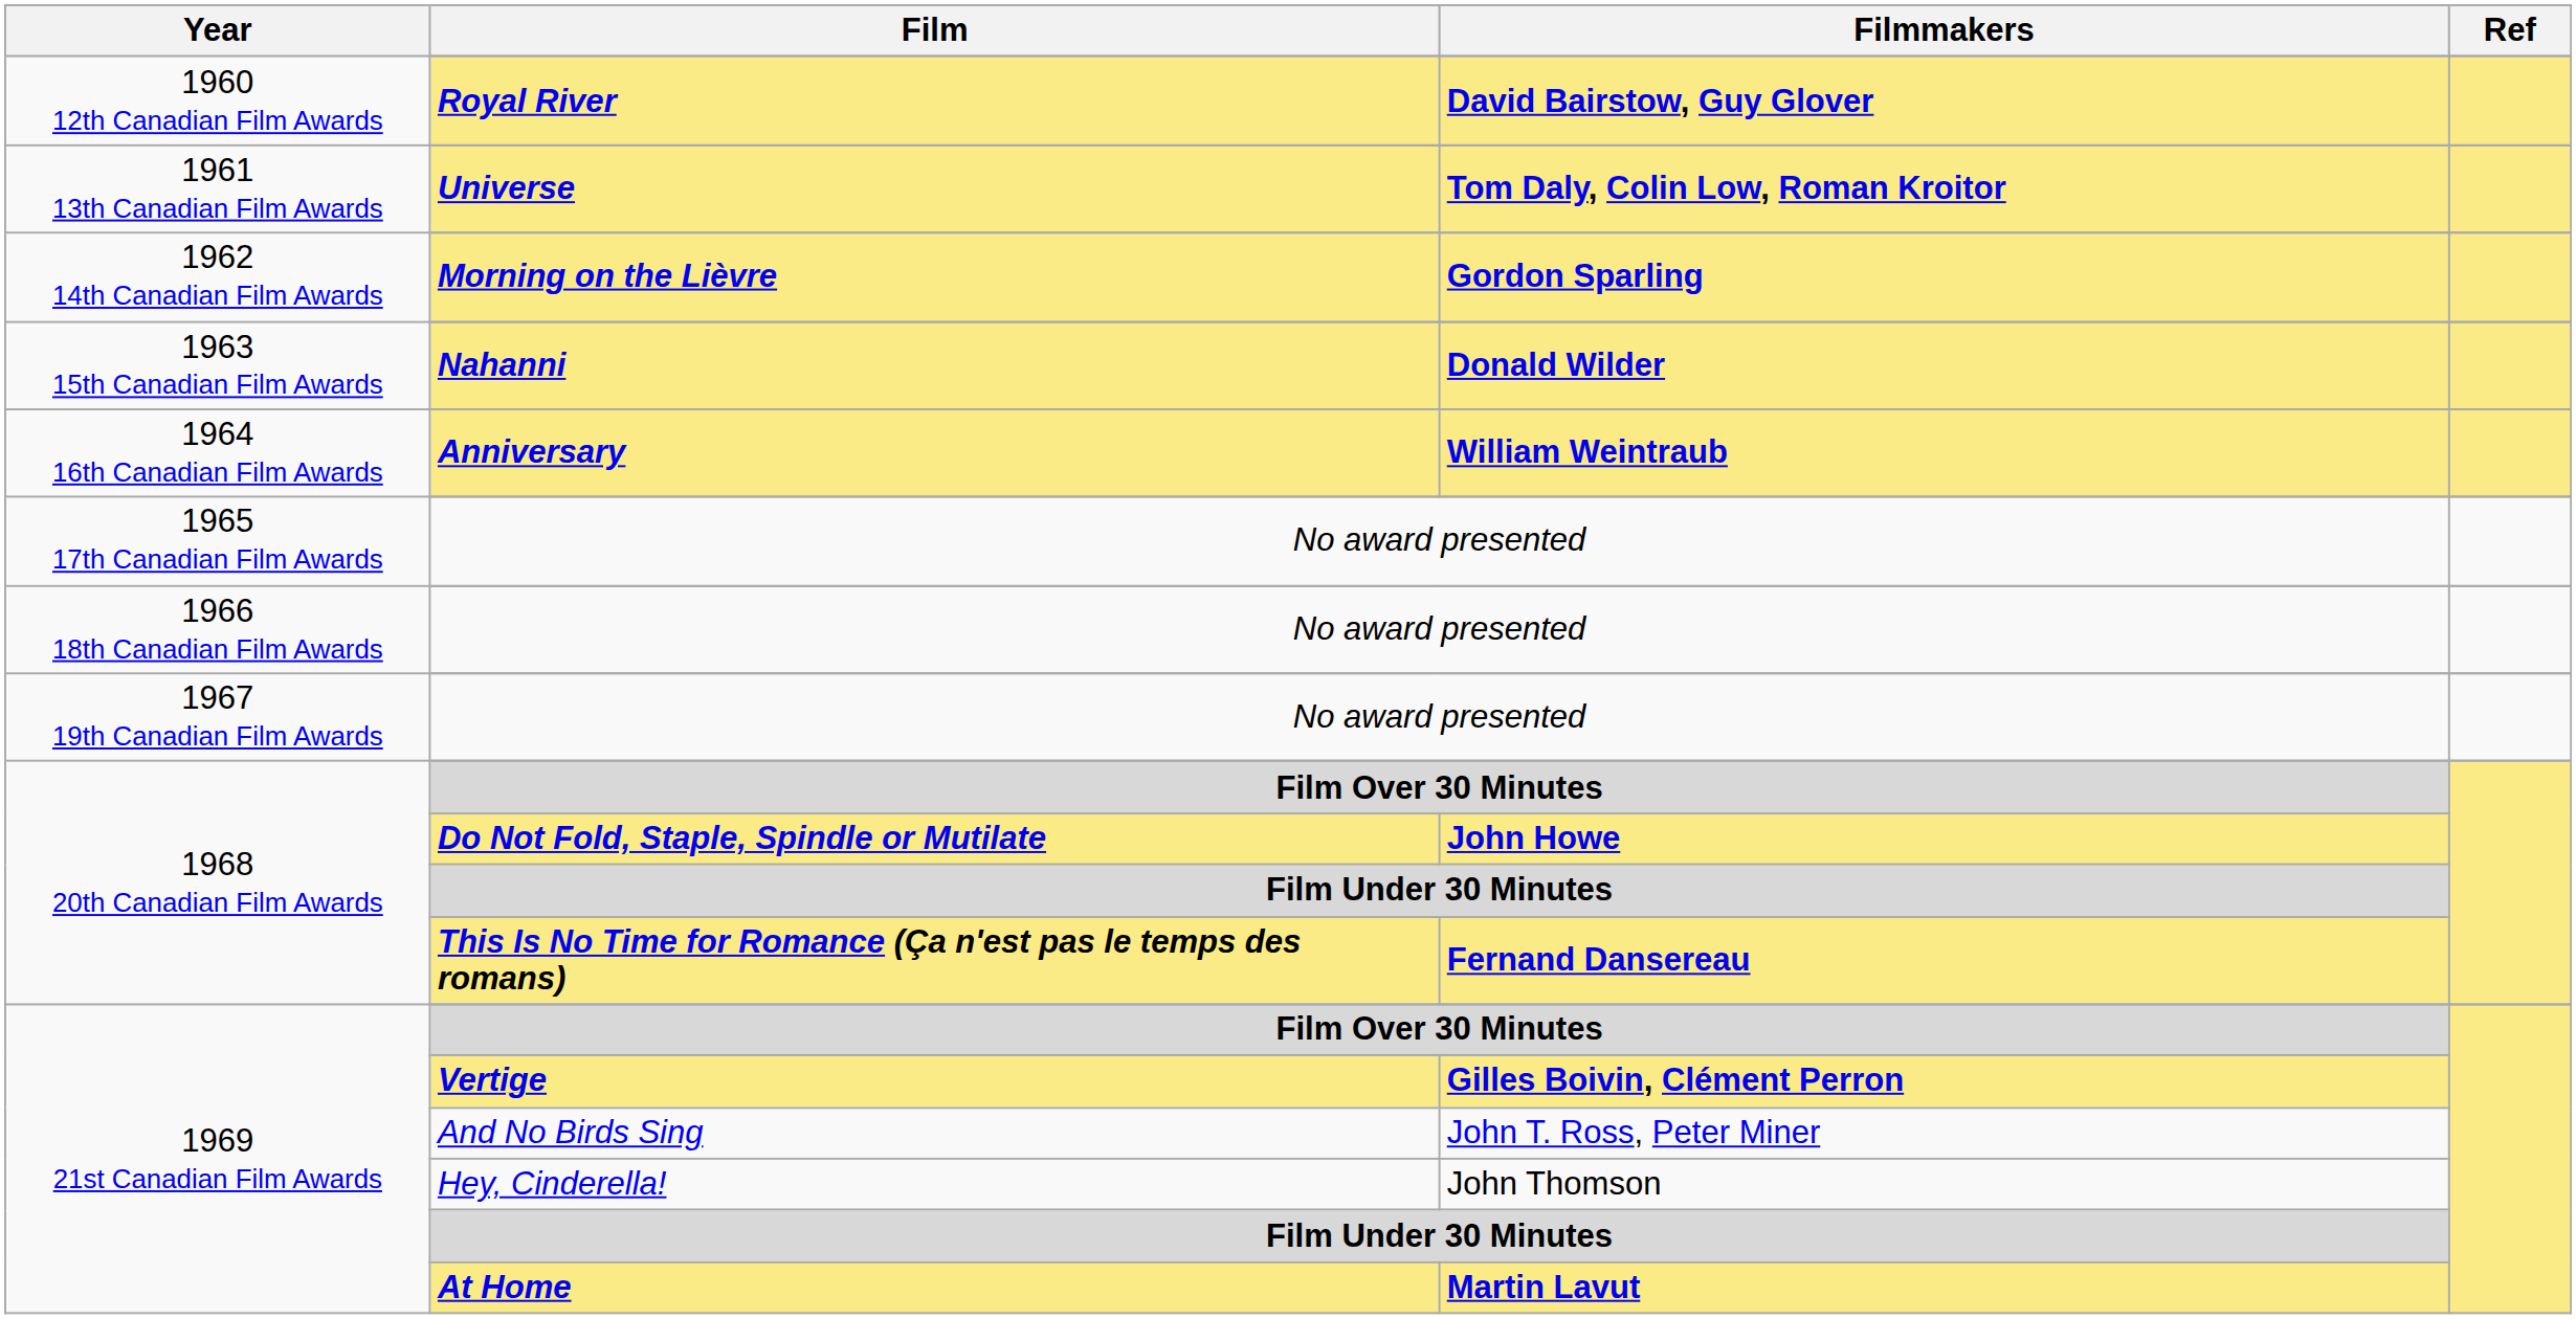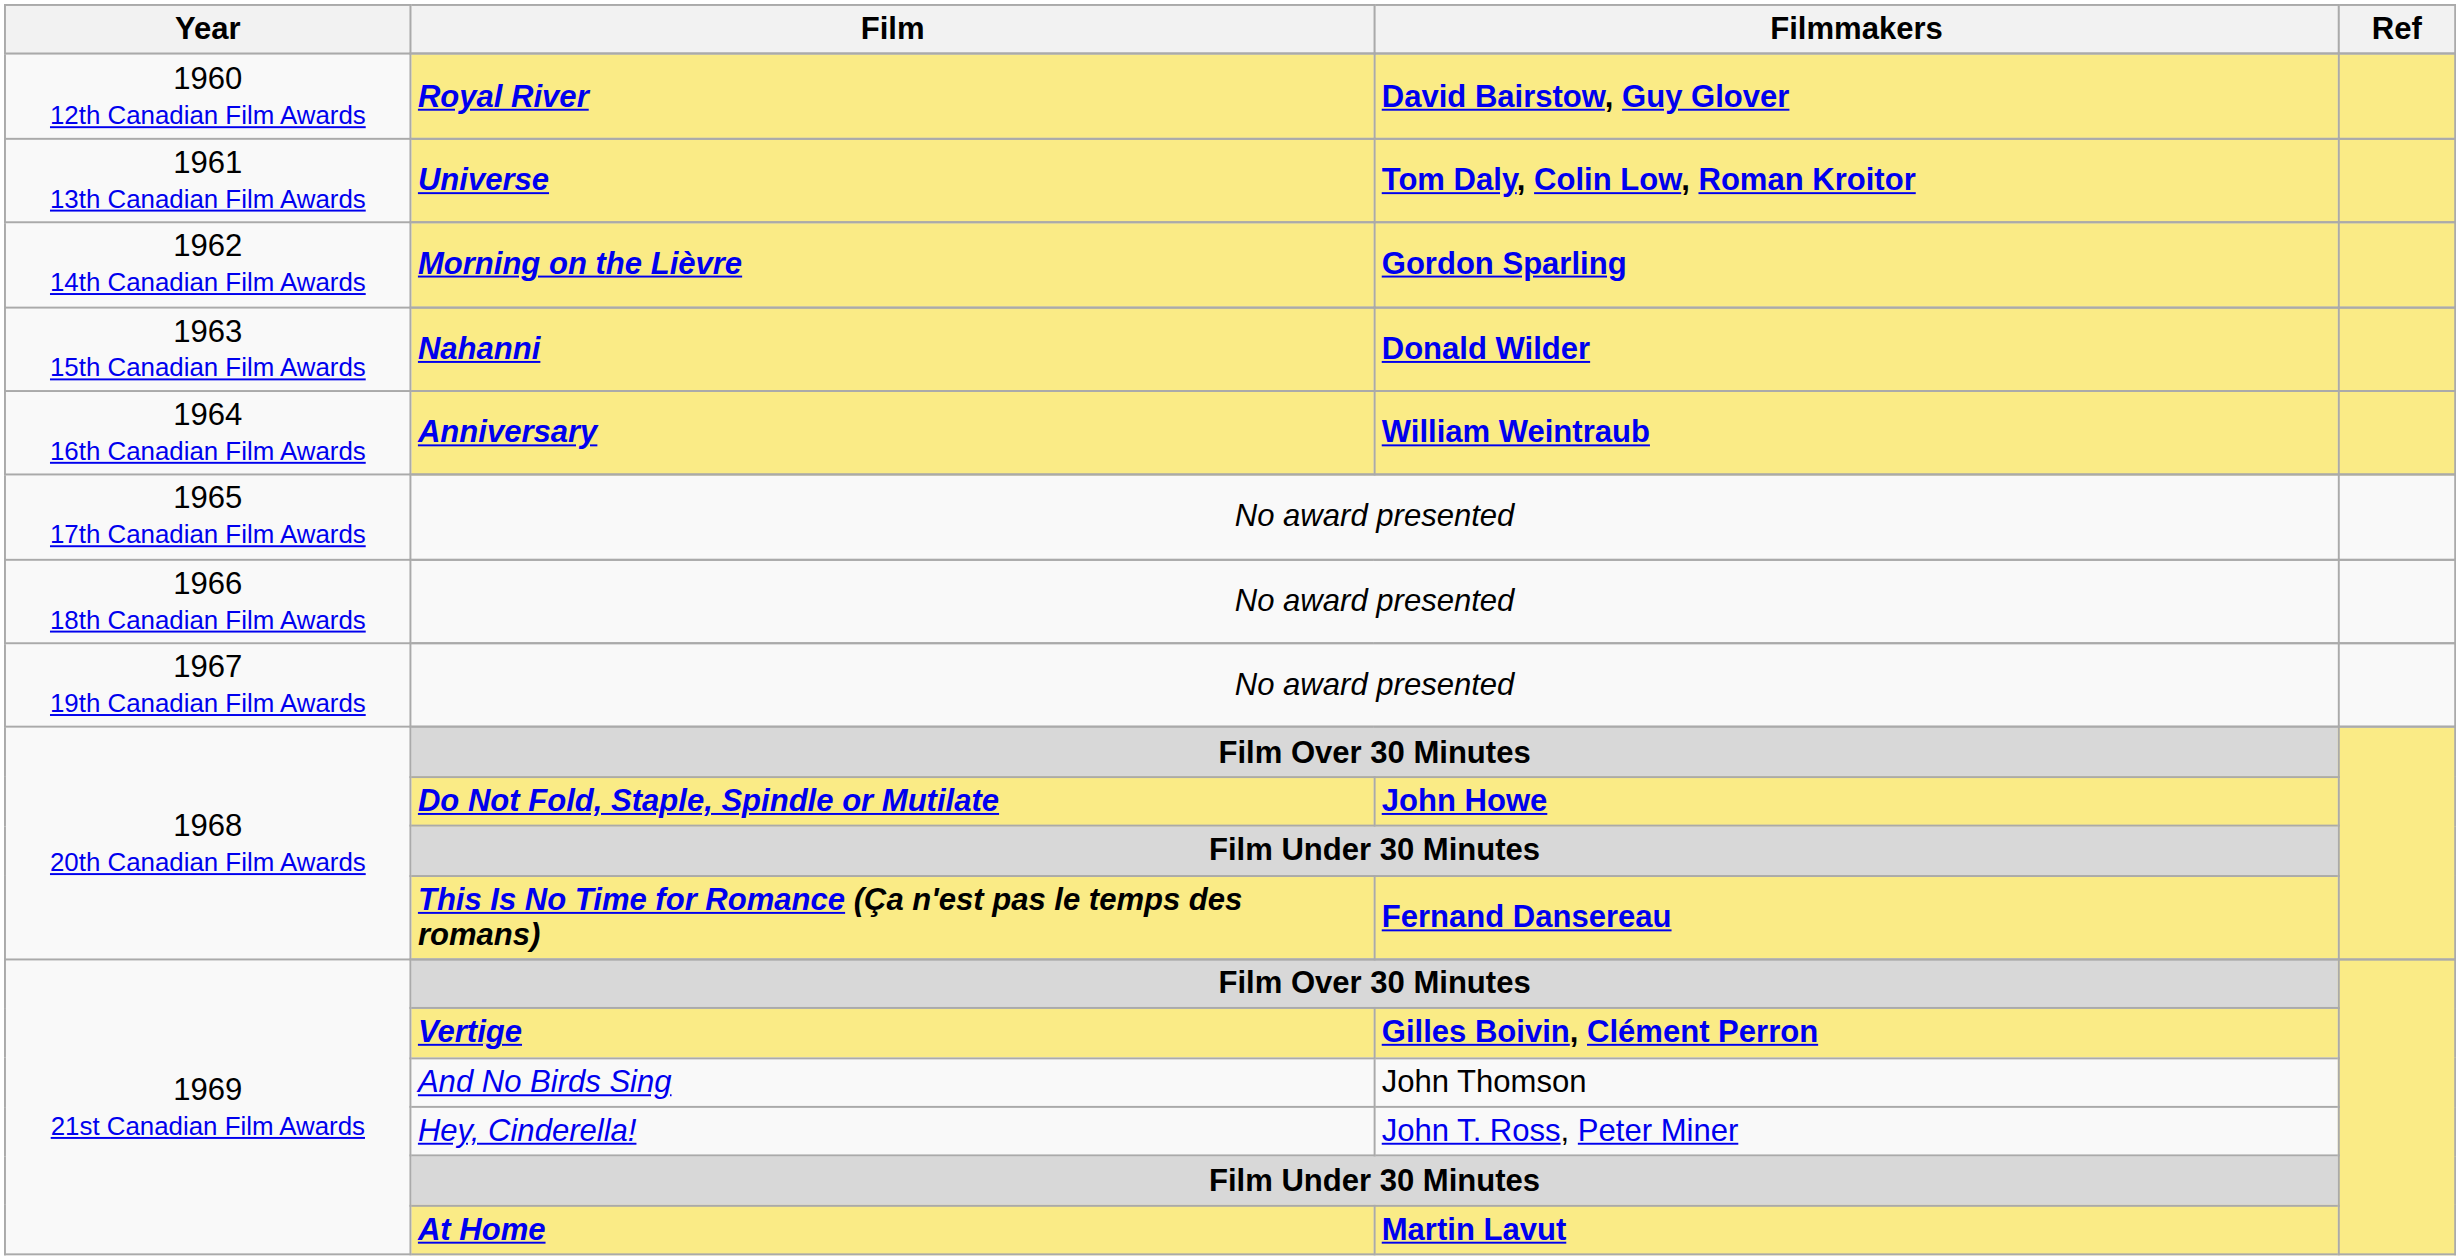 <table class="wikitable" style="width:100%;">
 <tr style="background:#bebebe;">
 <th style="width:8%;">Year</th>
 <th style="width:19%;">Film</th>
 <th style="width:19%;">Filmmakers</th>
 <th style="width:2%;">Ref</th>
 </tr>
 <tr>
 <td rowspan=2 align="center">1960 <br> <small><a href='#'>12th Canadian Film Awards</a></small></td>
 </tr>
 <tr style="background:#FAEB86;">
 <td><strong><em><a href='#'>Royal River</a></em></strong></td>
 <td><strong><a href='#'>David Bairstow</a>, <a href='#'>Guy Glover</a></strong></td>
 <td></td>
 </tr>
 <tr>
 <td rowspan=2 align="center">1961 <br> <small><a href='#'>13th Canadian Film Awards</a></small></td>
 </tr>
 <tr style="background:#FAEB86;">
 <td><strong><em><a href='#'>Universe</a></em></strong></td>
 <td><strong><a href='#'>Tom Daly</a>, <a href='#'>Colin Low</a>, <a href='#'>Roman Kroitor</a></strong></td>
 <td></td>
 </tr>
 <tr>
 <td rowspan=2 align="center">1962 <br> <small><a href='#'>14th Canadian Film Awards</a></small></td>
 </tr>
 <tr style="background:#FAEB86;">
 <td><strong><em><a href='#'>Morning on the Lièvre</a></em></strong></td>
 <td><strong><a href='#'>Gordon Sparling</a></strong></td>
 <td></td>
 </tr>
 <tr>
 <td rowspan=2 align="center">1963 <br> <small><a href='#'>15th Canadian Film Awards</a></small></td>
 </tr>
 <tr style="background:#FAEB86;">
 <td><strong><em><a href='#'>Nahanni</a></em></strong></td>
 <td><strong><a href='#'>Donald Wilder</a></strong></td>
 <td></td>
 </tr>
 <tr>
 <td rowspan=2 align="center">1964 <br> <small><a href='#'>16th Canadian Film Awards</a></small></td>
 </tr>
 <tr style="background:#FAEB86;">
 <td><strong><em><a href='#'>Anniversary</a></em></strong></td>
 <td><strong><a href='#'>William Weintraub</a></strong></td>
 <td></td>
 </tr>
 <tr>
 <td rowspan=2 align="center">1965 <br> <small><a href='#'>17th Canadian Film Awards</a></small></td>
 </tr>
 <tr>
 <td colspan=2 align=center><em>No award presented</em></td>
 <td></td>
 </tr>
 <tr>
 <td rowspan=2 align="center">1966 <br> <small><a href='#'>18th Canadian Film Awards</a></small></td>
 </tr>
 <tr>
 <td colspan=2 align=center><em>No award presented</em></td>
 <td></td>
 </tr>
 <tr>
 <td rowspan=2 align="center">1967 <br> <small><a href='#'>19th Canadian Film Awards</a></small></td>
 </tr>
 <tr>
 <td colspan=2 align=center><em>No award presented</em></td>
 <td></td>
 </tr>
 <tr>
 <td rowspan=5 align="center">1968 <br> <small><a href='#'>20th Canadian Film Awards</a></small></td>
 </tr>
 <tr>
 <td colspan=2 align=center style="background:#D8D8D8;"><strong>Film Over 30 Minutes</strong></td>
 <td style="background:#FAEB86;" rowspan=4></td>
 </tr>
 <tr style="background:#FAEB86;">
 <td><strong><em><a href='#'>Do Not Fold, Staple, Spindle or Mutilate</a></em></strong></td>
 <td><strong><a href='#'>John Howe</a></strong></td>
 </tr>
 <tr>
 <td colspan=2 align=center style="background:#D8D8D8;"><strong>Film Under 30 Minutes</strong></td>
 </tr>
 <tr style="background:#FAEB86;">
 <td><strong><em><a href='#'>This Is No Time for Romance</a> (Ça n'est pas le temps des romans)</em></strong></td>
 <td><strong><a href='#'>Fernand Dansereau</a></strong></td>
 </tr>
 <tr>
 <td rowspan=7 align="center">1969 <br> <small><a href='#'>21st Canadian Film Awards</a></small></td>
 </tr>
 <tr>
 <td colspan=2 align=center style="background:#D8D8D8;"><strong>Film Over 30 Minutes</strong></td>
 <td style="background:#FAEB86;" rowspan=6></td>
 </tr>
 <tr style="background:#FAEB86;">
 <td><strong><em><a href='#'>Vertige</a></em></strong></td>
 <td><strong><a href='#'>Gilles Boivin</a>, <a href='#'>Clément Perron</a></strong></td>
 </tr>
 <tr>
 <td><em><a href='#'>And No Birds Sing</a></em></td>
-<td><a href='#'>John T. Ross</a>, <a href='#'>Peter Miner</a></td>
+<td>John Thomson</td>
 </tr>
 <tr>
 <td><em><a href='#'>Hey, Cinderella!</a></em></td>
-<td>John Thomson</td>
+<td><a href='#'>John T. Ross</a>, <a href='#'>Peter Miner</a></td>
 </tr>
 <tr>
 <td colspan=2 align=center style="background:#D8D8D8;"><strong>Film Under 30 Minutes</strong></td>
 </tr>
 <tr style="background:#FAEB86;">
 <td><strong><em><a href='#'>At Home</a></em></strong></td>
 <td><strong><a href='#'>Martin Lavut</a></strong></td>
 </tr>
 </table>
